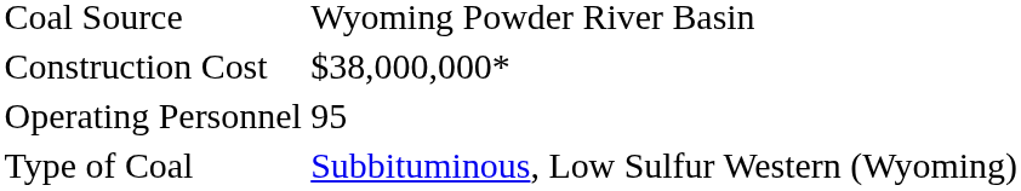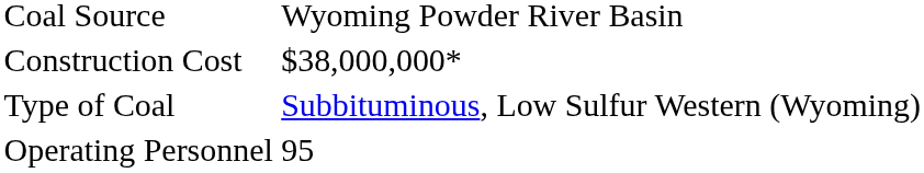 <table>
 <tr>
 <td>Coal Source</td>
 <td>Wyoming Powder River Basin</td>
 </tr>
 <tr>
 <td>Construction Cost</td>
 <td>$38,000,000*</td>
 </tr>
 <tr>
+<td>Type of Coal</td>
+<td><a href='#'>Subbituminous</a>, Low Sulfur Western (Wyoming)</td>
+</tr>
+<tr>
 <td>Operating Personnel</td>
 <td>95</td>
 </tr>
-<tr>
-<td>Type of Coal</td>
-<td><a href='#'>Subbituminous</a>, Low Sulfur Western (Wyoming)</td>
-</tr>
 </table>
